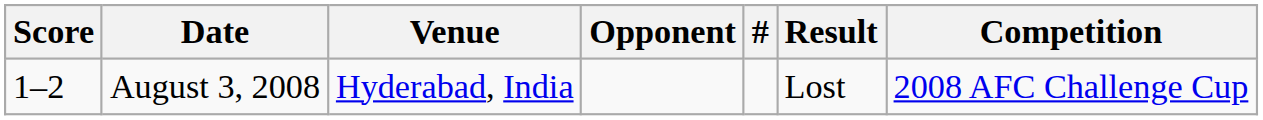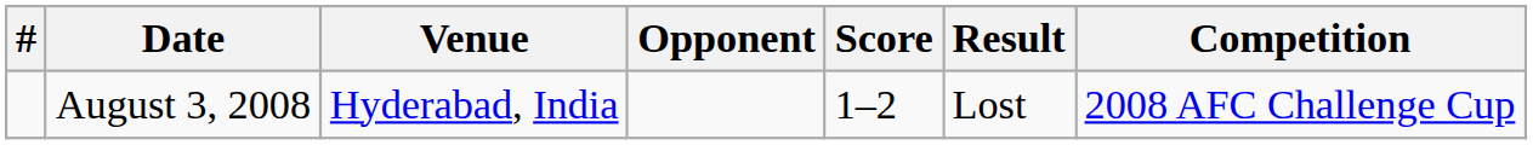 <table class="wikitable">
 <tr>
-<th>Score</th>
+<th>#</th>
 <th>Date</th>
 <th>Venue</th>
 <th>Opponent</th>
-<th>#</th>
+<th>Score</th>
 <th>Result</th>
 <th>Competition</th>
 </tr>
 <tr>
-<td>1–2</td>
+<td></td>
 <td>August 3, 2008</td>
 <td><a href='#'>Hyderabad</a>, <a href='#'>India</a></td>
 <td></td>
-<td></td>
+<td>1–2</td>
 <td>Lost</td>
 <td><a href='#'>2008 AFC Challenge Cup</a></td>
 </tr>
 </table>
